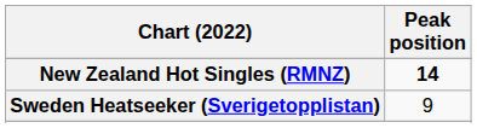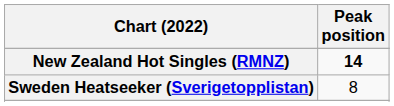 <table class="wikitable sortable plainrowheaders" style="text-align:center">
 <tr>
 <th scope="col">Chart (2022)</th>
 <th scope="col">Peak<br>position</th>
 </tr>
 <tr>
 </tr>
 <tr>
 </tr>
 <tr>
 </tr>
 <tr>
 </tr>
 <tr>
 <th scope="row">New Zealand Hot Singles (<a href='#'>RMNZ</a>)</th>
 <td><strong>14</strong></td>
 </tr>
 <tr>
 <th scope="row">Sweden Heatseeker (<a href='#'>Sverigetopplistan</a>)</th>
-<td>9</td>
+<td>8</td>
 </tr>
 <tr>
 </tr>
 <tr>
 </tr>
 </table>
